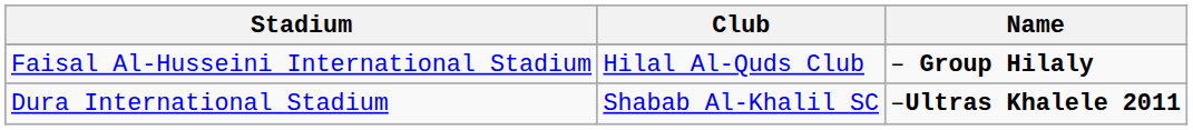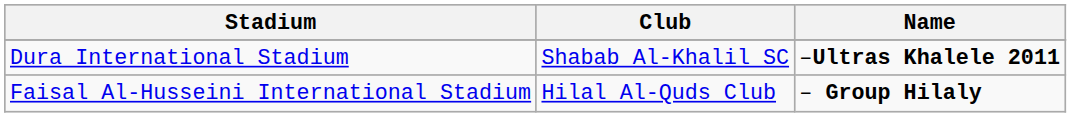 <table class="wikitable">
 <tr>
 <th>Stadium</th>
 <th>Club</th>
 <th>Name</th>
 </tr>
 <tr>
 </tr>
 <tr>
+<td style="text-align:left;"><a href='#'>Dura International Stadium</a></td>
+<td><a href='#'>Shabab Al-Khalil SC</a></td>
+<td>–<strong>Ultras Khalele 2011</strong></td>
+</tr>
+<tr>
 <td style="text-align:left;"><a href='#'>Faisal Al-Husseini International Stadium</a></td>
 <td><a href='#'>Hilal Al-Quds Club</a></td>
 <td>– <strong>Group Hilaly</strong></td>
 </tr>
-<tr>
-<td style="text-align:left;"><a href='#'>Dura International Stadium</a></td>
-<td><a href='#'>Shabab Al-Khalil SC</a></td>
-<td>–<strong>Ultras Khalele 2011</strong></td>
-</tr>
 </table>
